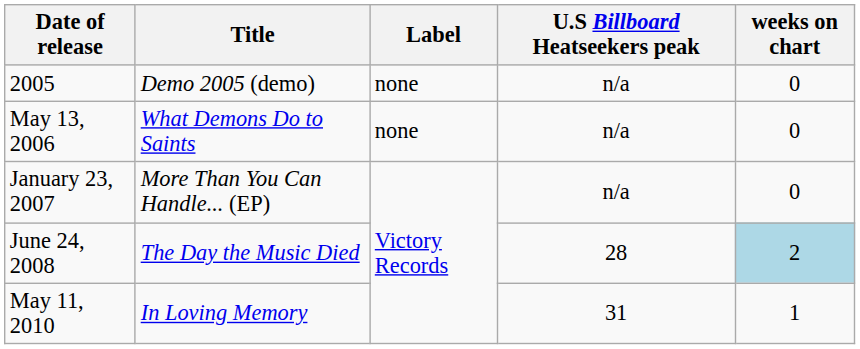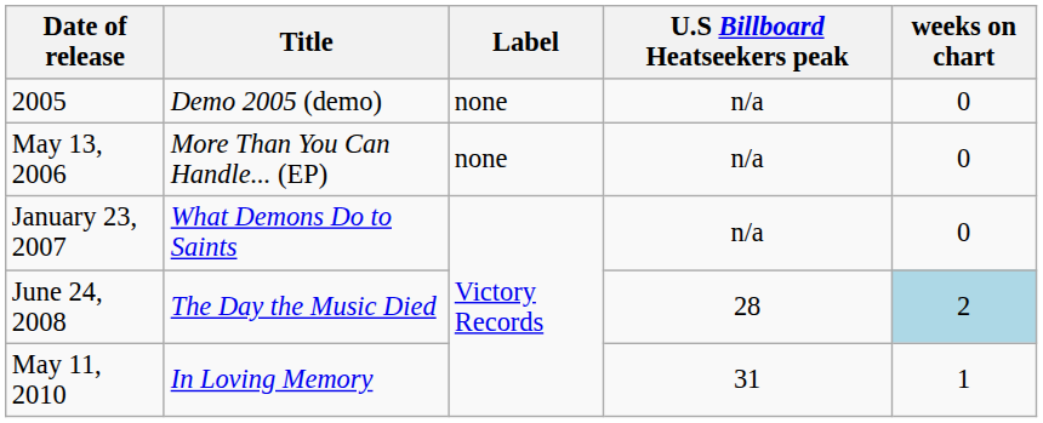 <table class ="wikitable">
 <tr>
 <th>Date of release</th>
 <th>Title</th>
 <th>Label</th>
 <th>U.S <em><a href='#'>Billboard</a></em> Heatseekers peak </th>
 <th>weeks on chart</th>
 </tr>
 <tr>
 <td>2005</td>
 <td><em>Demo 2005</em> (demo)</td>
 <td>none</td>
 <td align="center">n/a</td>
 <td align="center">0</td>
 </tr>
 <tr>
 <td>May 13, 2006</td>
-<td><em><a href='#'>What Demons Do to Saints</a></em></td>
+<td><em>More Than You Can Handle...</em> (EP)</td>
 <td>none</td>
 <td align="center">n/a</td>
 <td align="center">0</td>
 </tr>
 <tr>
 <td>January 23, 2007</td>
-<td><em>More Than You Can Handle...</em> (EP)</td>
+<td><em><a href='#'>What Demons Do to Saints</a></em></td>
 <td rowspan="3"><a href='#'>Victory Records</a></td>
 <td align="center">n/a</td>
 <td align="center">0</td>
 </tr>
 <tr>
 <td>June 24, 2008</td>
 <td><em><a href='#'>The Day the Music Died</a></em></td>
 <td align="center">28</td>
 <td align="center" style="background: lightblue;">2</td>
 </tr>
 <tr>
 <td>May 11, 2010</td>
 <td><em><a href='#'>In Loving Memory</a></em></td>
 <td align="center">31</td>
 <td align="center">1</td>
 </tr>
 </table>
